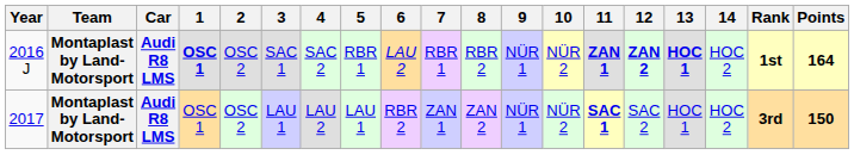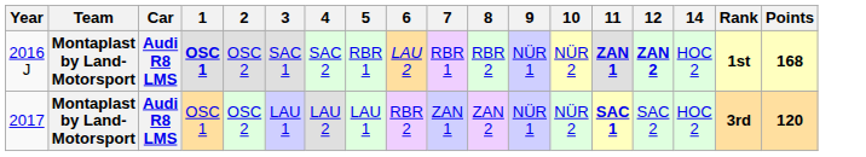 <table class="wikitable" style="text-align:center; font-size:90%">
 <tr>
 <th>Year</th>
 <th>Team</th>
 <th>Car</th>
 <th>1</th>
 <th>2</th>
 <th>3</th>
 <th>4</th>
 <th>5</th>
 <th>6</th>
 <th>7</th>
 <th>8</th>
 <th>9</th>
 <th>10</th>
 <th>11</th>
 <th>12</th>
-<th>13</th>
 <th>14</th>
 <th>Rank</th>
 <th>Points</th>
 </tr>
 <tr>
 <td><a href='#'>2016</a> J</td>
 <th>Montaplast by Land-Motorsport</th>
 <th><a href='#'>Audi R8 LMS</a></th>
 <td bgcolor="#DFDFDF"><strong><a href='#'>OSC<br>1</a><br></strong></td>
 <td bgcolor="#DFDFDF"><a href='#'>OSC<br>2</a><br></td>
 <td bgcolor="#DFDFDF"><a href='#'>SAC<br>1</a><br></td>
 <td bgcolor="#DFFFDF"><a href='#'>SAC<br>2</a><br></td>
 <td bgcolor="#DFFFDF"><a href='#'>RBR<br>1</a><br></td>
 <td bgcolor="#FFDF9F"><em><a href='#'>LAU<br>2</a></em><br></td>
 <td bgcolor="#EFCFFF"><a href='#'>RBR<br>1</a><br></td>
 <td bgcolor="#DFFFDF"><a href='#'>RBR<br>2</a><br></td>
 <td bgcolor="#CFCFFF"><a href='#'>NÜR<br>1</a><br></td>
 <td bgcolor="#FFFFBF"><a href='#'>NÜR<br>2</a><br></td>
 <td bgcolor="#DFDFDF"><strong><a href='#'>ZAN<br>1</a><br></strong></td>
 <td bgcolor="#DFFFDF"><strong><a href='#'>ZAN<br>2</a><br></strong></td>
-<td bgcolor="#DFDFDF"><strong><a href='#'>HOC<br>1</a><br></strong></td>
 <td bgcolor="#DFFFDF"><a href='#'>HOC<br>2</a><br></td>
 <td bgcolor="#FFFFBF"><strong>1st</strong></td>
-<td bgcolor="#FFFFBF"><strong>164</strong></td>
+<td bgcolor="#FFFFBF"><strong>168</strong></td>
 </tr>
 <tr>
 <td><a href='#'>2017</a></td>
 <th>Montaplast by Land-Motorsport</th>
 <th><a href='#'>Audi R8 LMS</a></th>
 <td bgcolor="#FFDF9F"><a href='#'>OSC<br>1</a><br></td>
 <td bgcolor="#DFFFDF"><a href='#'>OSC<br>2</a><br></td>
 <td bgcolor="#CFCFFF"><a href='#'>LAU<br>1</a><br></td>
 <td bgcolor="#DFDFDF"><a href='#'>LAU<br>2</a><br></td>
 <td bgcolor="#DFFFDF"><a href='#'>LAU<br>1</a><br></td>
 <td bgcolor="#EFCFFF"><a href='#'>RBR<br>2</a><br></td>
 <td bgcolor="#CFCFFF"><a href='#'>ZAN<br>1</a><br></td>
 <td bgcolor="#EFCFFF"><a href='#'>ZAN<br>2</a><br></td>
 <td bgcolor="#CFCFFF"><a href='#'>NÜR<br>1</a><br></td>
 <td bgcolor="#DFFFDF"><a href='#'>NÜR<br>2</a><br></td>
 <td bgcolor="#FFFFBF"><strong><a href='#'>SAC<br>1</a><br></strong></td>
 <td bgcolor="#DFFFDF"><a href='#'>SAC<br>2</a><br></td>
-<td bgcolor="#DFDFDF"><a href='#'>HOC<br>1</a><br></td>
 <td bgcolor="#DFFFDF"><a href='#'>HOC<br>2</a><br></td>
 <td bgcolor="#FFDF9F"><strong>3rd</strong></td>
-<td bgcolor="#FFDF9F"><strong>150</strong></td>
+<td bgcolor="#FFDF9F"><strong>120</strong></td>
 </tr>
 </table>
